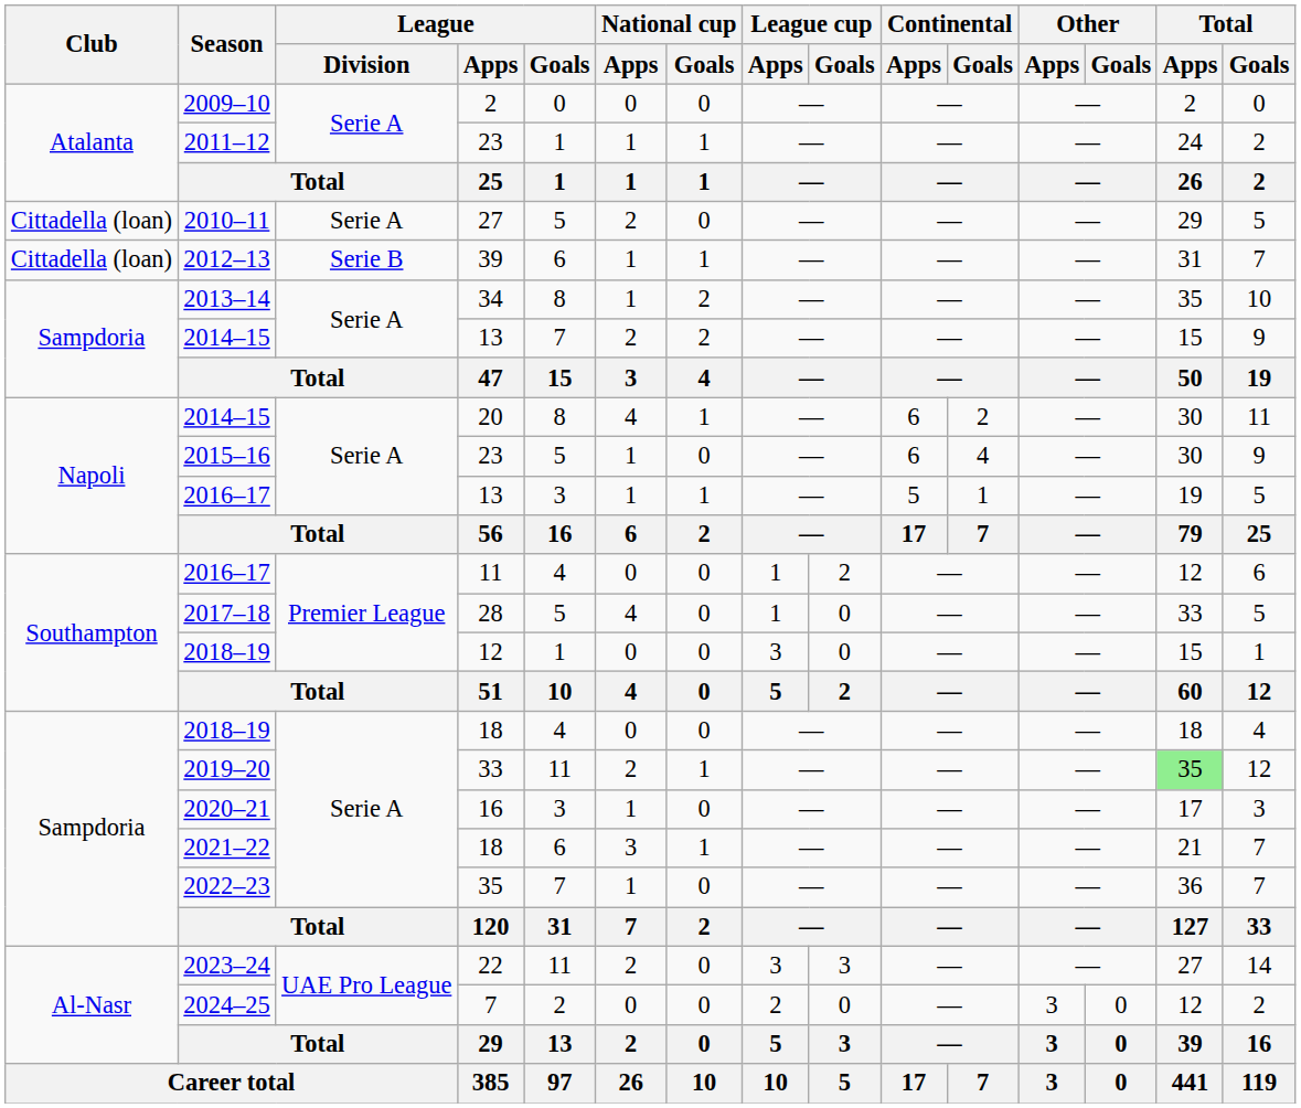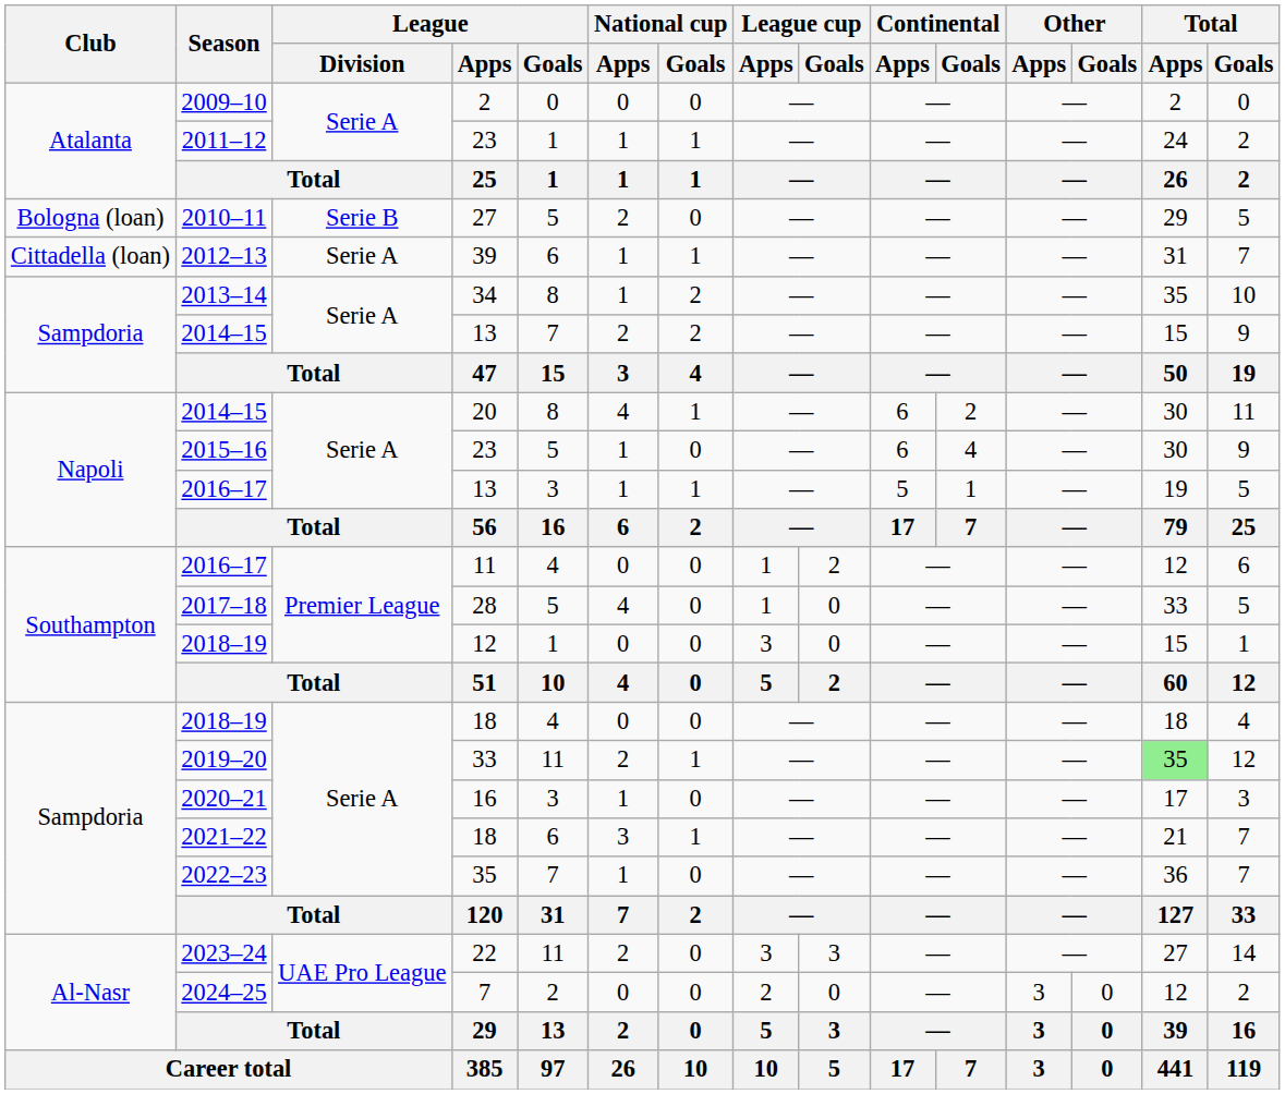 <table class="wikitable" style="text-align: center;">
 <tr>
 <th rowspan="2">Club</th>
 <th rowspan="2">Season</th>
 <th colspan="3">League</th>
 <th colspan="2">National cup</th>
 <th colspan="2">League cup</th>
 <th colspan="2">Continental</th>
 <th colspan="2">Other</th>
 <th colspan="2">Total</th>
 </tr>
 <tr>
 <th>Division</th>
 <th>Apps</th>
 <th>Goals</th>
 <th>Apps</th>
 <th>Goals</th>
 <th>Apps</th>
 <th>Goals</th>
 <th>Apps</th>
 <th>Goals</th>
 <th>Apps</th>
 <th>Goals</th>
 <th>Apps</th>
 <th>Goals</th>
 </tr>
 <tr>
 <td rowspan="3"><a href='#'>Atalanta</a></td>
 <td><a href='#'>2009–10</a></td>
 <td rowspan="2"><a href='#'>Serie A</a></td>
 <td>2</td>
 <td>0</td>
 <td>0</td>
 <td>0</td>
 <td colspan="2">—</td>
 <td colspan="2">—</td>
 <td colspan="2">—</td>
 <td>2</td>
 <td>0</td>
 </tr>
 <tr>
 <td><a href='#'>2011–12</a></td>
 <td>23</td>
 <td>1</td>
 <td>1</td>
 <td>1</td>
 <td colspan="2">—</td>
 <td colspan="2">—</td>
 <td colspan="2">—</td>
 <td>24</td>
 <td>2</td>
 </tr>
 <tr>
 <th colspan="2">Total</th>
 <th>25</th>
 <th>1</th>
 <th>1</th>
 <th>1</th>
 <th colspan="2">—</th>
 <th colspan="2">—</th>
 <th colspan="2">—</th>
 <th>26</th>
 <th>2</th>
 </tr>
 <tr>
-<td><a href='#'>Cittadella</a> (loan)</td>
+<td><a href='#'>Bologna</a> (loan)</td>
 <td><a href='#'>2010–11</a></td>
-<td>Serie A</td>
+<td><a href='#'>Serie B</a></td>
 <td>27</td>
 <td>5</td>
 <td>2</td>
 <td>0</td>
 <td colspan="2">—</td>
 <td colspan="2">—</td>
 <td colspan="2">—</td>
 <td>29</td>
 <td>5</td>
 </tr>
 <tr>
 <td><a href='#'>Cittadella</a> (loan)</td>
 <td><a href='#'>2012–13</a></td>
-<td><a href='#'>Serie B</a></td>
+<td>Serie A</td>
 <td>39</td>
 <td>6</td>
 <td>1</td>
 <td>1</td>
 <td colspan="2">—</td>
 <td colspan="2">—</td>
 <td colspan="2">—</td>
 <td>31</td>
 <td>7</td>
 </tr>
 <tr>
 <td rowspan="3"><a href='#'>Sampdoria</a></td>
 <td><a href='#'>2013–14</a></td>
 <td rowspan="2">Serie A</td>
 <td>34</td>
 <td>8</td>
 <td>1</td>
 <td>2</td>
 <td colspan="2">—</td>
 <td colspan="2">—</td>
 <td colspan="2">—</td>
 <td>35</td>
 <td>10</td>
 </tr>
 <tr>
 <td><a href='#'>2014–15</a></td>
 <td>13</td>
 <td>7</td>
 <td>2</td>
 <td>2</td>
 <td colspan="2">—</td>
 <td colspan="2">—</td>
 <td colspan="2">—</td>
 <td>15</td>
 <td>9</td>
 </tr>
 <tr>
 <th colspan="2">Total</th>
 <th>47</th>
 <th>15</th>
 <th>3</th>
 <th>4</th>
 <th colspan="2">—</th>
 <th colspan="2">—</th>
 <th colspan="2">—</th>
 <th>50</th>
 <th>19</th>
 </tr>
 <tr>
 <td rowspan="4"><a href='#'>Napoli</a></td>
 <td><a href='#'>2014–15</a></td>
 <td rowspan="3">Serie A</td>
 <td>20</td>
 <td>8</td>
 <td>4</td>
 <td>1</td>
 <td colspan="2">—</td>
 <td>6</td>
 <td>2</td>
 <td colspan="2">—</td>
 <td>30</td>
 <td>11</td>
 </tr>
 <tr>
 <td><a href='#'>2015–16</a></td>
 <td>23</td>
 <td>5</td>
 <td>1</td>
 <td>0</td>
 <td colspan="2">—</td>
 <td>6</td>
 <td>4</td>
 <td colspan="2">—</td>
 <td>30</td>
 <td>9</td>
 </tr>
 <tr>
 <td><a href='#'>2016–17</a></td>
 <td>13</td>
 <td>3</td>
 <td>1</td>
 <td>1</td>
 <td colspan="2">—</td>
 <td>5</td>
 <td>1</td>
 <td colspan="2">—</td>
 <td>19</td>
 <td>5</td>
 </tr>
 <tr>
 <th colspan="2">Total</th>
 <th>56</th>
 <th>16</th>
 <th>6</th>
 <th>2</th>
 <th colspan="2">—</th>
 <th>17</th>
 <th>7</th>
 <th colspan="2">—</th>
 <th>79</th>
 <th>25</th>
 </tr>
 <tr>
 <td rowspan="4"><a href='#'>Southampton</a></td>
 <td><a href='#'>2016–17</a></td>
 <td rowspan="3"><a href='#'>Premier League</a></td>
 <td>11</td>
 <td>4</td>
 <td>0</td>
 <td>0</td>
 <td>1</td>
 <td>2</td>
 <td colspan="2">—</td>
 <td colspan="2">—</td>
 <td>12</td>
 <td>6</td>
 </tr>
 <tr>
 <td><a href='#'>2017–18</a></td>
 <td>28</td>
 <td>5</td>
 <td>4</td>
 <td>0</td>
 <td>1</td>
 <td>0</td>
 <td colspan="2">—</td>
 <td colspan="2">—</td>
 <td>33</td>
 <td>5</td>
 </tr>
 <tr>
 <td><a href='#'>2018–19</a></td>
 <td>12</td>
 <td>1</td>
 <td>0</td>
 <td>0</td>
 <td>3</td>
 <td>0</td>
 <td colspan="2">—</td>
 <td colspan="2">—</td>
 <td>15</td>
 <td>1</td>
 </tr>
 <tr>
 <th colspan="2">Total</th>
 <th>51</th>
 <th>10</th>
 <th>4</th>
 <th>0</th>
 <th>5</th>
 <th>2</th>
 <th colspan="2">—</th>
 <th colspan="2">—</th>
 <th>60</th>
 <th>12</th>
 </tr>
 <tr>
 <td rowspan="6">Sampdoria</td>
 <td><a href='#'>2018–19</a></td>
 <td rowspan="5">Serie A</td>
 <td>18</td>
 <td>4</td>
 <td>0</td>
 <td>0</td>
 <td colspan="2">—</td>
 <td colspan="2">—</td>
 <td colspan="2">—</td>
 <td>18</td>
 <td>4</td>
 </tr>
 <tr>
 <td><a href='#'>2019–20</a></td>
 <td>33</td>
 <td>11</td>
 <td>2</td>
 <td>1</td>
 <td colspan="2">—</td>
 <td colspan="2">—</td>
 <td colspan="2">—</td>
 <td style="background: lightgreen;">35</td>
 <td>12</td>
 </tr>
 <tr>
 <td><a href='#'>2020–21</a></td>
 <td>16</td>
 <td>3</td>
 <td>1</td>
 <td>0</td>
 <td colspan="2">—</td>
 <td colspan="2">—</td>
 <td colspan="2">—</td>
 <td>17</td>
 <td>3</td>
 </tr>
 <tr>
 <td><a href='#'>2021–22</a></td>
 <td>18</td>
 <td>6</td>
 <td>3</td>
 <td>1</td>
 <td colspan="2">—</td>
 <td colspan="2">—</td>
 <td colspan="2">—</td>
 <td>21</td>
 <td>7</td>
 </tr>
 <tr>
 <td><a href='#'>2022–23</a></td>
 <td>35</td>
 <td>7</td>
 <td>1</td>
 <td>0</td>
 <td colspan="2">—</td>
 <td colspan="2">—</td>
 <td colspan="2">—</td>
 <td>36</td>
 <td>7</td>
 </tr>
 <tr>
 <th colspan="2">Total</th>
 <th>120</th>
 <th>31</th>
 <th>7</th>
 <th>2</th>
 <th colspan="2">—</th>
 <th colspan="2">—</th>
 <th colspan="2">—</th>
 <th>127</th>
 <th>33</th>
 </tr>
 <tr>
 <td rowspan="3"><a href='#'>Al-Nasr</a></td>
 <td><a href='#'>2023–24</a></td>
 <td rowspan="2"><a href='#'>UAE Pro League</a></td>
 <td>22</td>
 <td>11</td>
 <td>2</td>
 <td>0</td>
 <td>3</td>
 <td>3</td>
 <td colspan="2">—</td>
 <td colspan="2">—</td>
 <td>27</td>
 <td>14</td>
 </tr>
 <tr>
 <td><a href='#'>2024–25</a></td>
 <td>7</td>
 <td>2</td>
 <td>0</td>
 <td>0</td>
 <td>2</td>
 <td>0</td>
 <td colspan="2">—</td>
 <td>3</td>
 <td>0</td>
 <td>12</td>
 <td>2</td>
 </tr>
 <tr>
 <th colspan="2">Total</th>
 <th>29</th>
 <th>13</th>
 <th>2</th>
 <th>0</th>
 <th>5</th>
 <th>3</th>
 <th colspan="2">—</th>
 <th>3</th>
 <th>0</th>
 <th>39</th>
 <th>16</th>
 </tr>
 <tr>
 <th colspan="3">Career total</th>
 <th>385</th>
 <th>97</th>
 <th>26</th>
 <th>10</th>
 <th>10</th>
 <th>5</th>
 <th>17</th>
 <th>7</th>
 <th>3</th>
 <th>0</th>
 <th>441</th>
 <th>119</th>
 </tr>
 </table>
